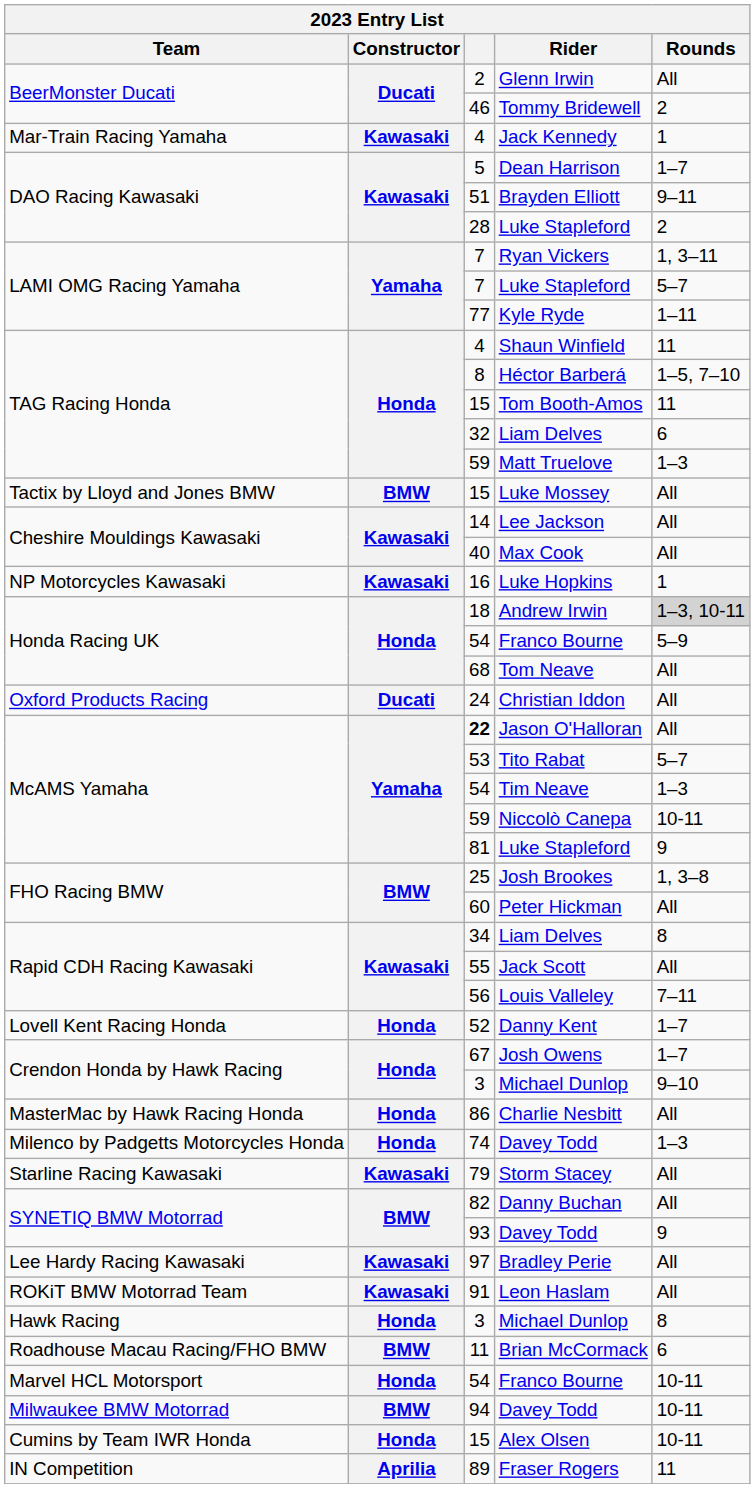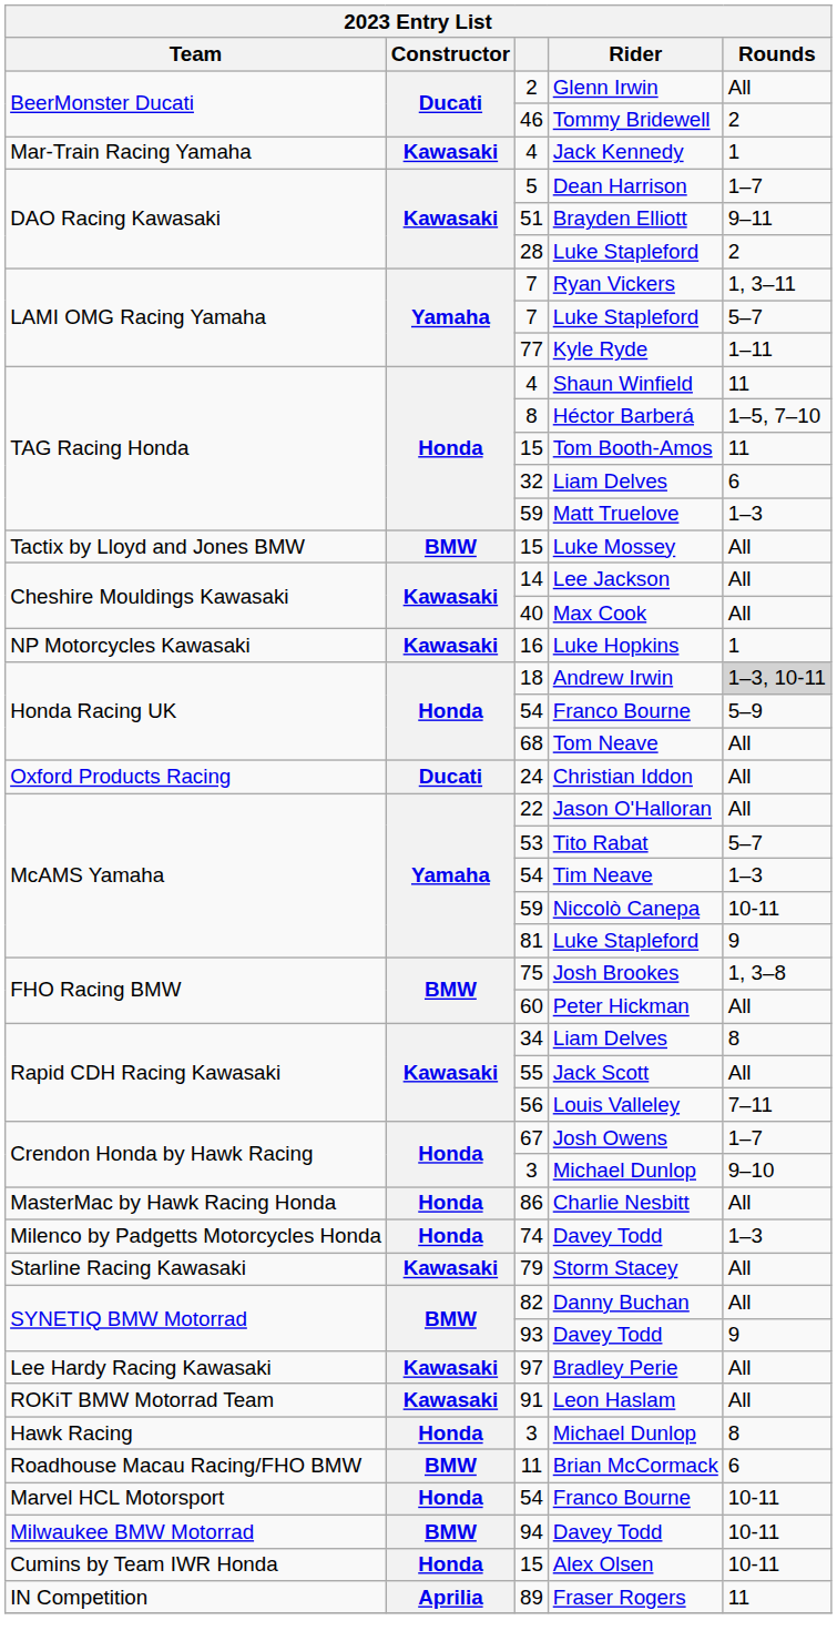 <table class="wikitable" style="font-size: 85%;">
 <tr>
 <th colspan=5>2023 Entry List</th>
 </tr>
 <tr>
 <th>Team</th>
 <th>Constructor</th>
 <th></th>
 <th>Rider</th>
 <th>Rounds</th>
 </tr>
 <tr>
 <td rowspan=2><a href='#'>BeerMonster Ducati</a></td>
 <th rowspan=2><a href='#'>Ducati</a></th>
 <td align=center>2</td>
 <td> <a href='#'>Glenn Irwin</a></td>
 <td>All</td>
 </tr>
 <tr>
 <td align=center>46</td>
 <td> <a href='#'>Tommy Bridewell</a></td>
 <td>2</td>
 </tr>
 <tr>
 <td>Mar-Train Racing Yamaha</td>
 <th><a href='#'>Kawasaki</a></th>
 <td align=center>4</td>
 <td> <a href='#'>Jack Kennedy</a></td>
 <td>1</td>
 </tr>
 <tr>
 <td rowspan=3>DAO Racing Kawasaki</td>
 <th rowspan=3><a href='#'>Kawasaki</a></th>
 <td align=center>5</td>
 <td> <a href='#'>Dean Harrison</a></td>
 <td>1–7</td>
 </tr>
 <tr>
 <td align=center>51</td>
 <td> <a href='#'>Brayden Elliott</a></td>
 <td>9–11</td>
 </tr>
 <tr>
 <td align=center>28</td>
 <td> <a href='#'>Luke Stapleford</a></td>
 <td>2</td>
 </tr>
 <tr>
 <td rowspan=3>LAMI OMG Racing Yamaha</td>
 <th rowspan=3><a href='#'>Yamaha</a></th>
 <td align=center>7</td>
 <td> <a href='#'>Ryan Vickers</a></td>
 <td>1, 3–11</td>
 </tr>
 <tr>
 <td align=center>7</td>
 <td> <a href='#'>Luke Stapleford</a></td>
 <td>5–7</td>
 </tr>
 <tr>
 <td align=center>77</td>
 <td> <a href='#'>Kyle Ryde</a></td>
 <td>1–11</td>
 </tr>
 <tr>
 <td rowspan=5>TAG Racing Honda</td>
 <th rowspan=5><a href='#'>Honda</a></th>
 <td align=center>4</td>
 <td> <a href='#'>Shaun Winfield</a></td>
 <td>11</td>
 </tr>
 <tr>
 <td align=center>8</td>
 <td> <a href='#'>Héctor Barberá</a></td>
 <td>1–5, 7–10</td>
 </tr>
 <tr>
 <td align=center>15</td>
 <td> <a href='#'>Tom Booth-Amos</a></td>
 <td>11</td>
 </tr>
 <tr>
 <td align=center>32</td>
 <td> <a href='#'>Liam Delves</a></td>
 <td>6</td>
 </tr>
 <tr>
 <td align=center>59</td>
 <td> <a href='#'>Matt Truelove</a></td>
 <td>1–3</td>
 </tr>
 <tr>
 <td>Tactix by Lloyd and Jones BMW</td>
 <th><a href='#'>BMW</a></th>
 <td align=center>15</td>
 <td> <a href='#'>Luke Mossey</a></td>
 <td>All</td>
 </tr>
 <tr>
 <td rowspan=2>Cheshire Mouldings Kawasaki</td>
 <th rowspan=2><a href='#'>Kawasaki</a></th>
 <td align=center>14</td>
 <td> <a href='#'>Lee Jackson</a></td>
 <td>All</td>
 </tr>
 <tr>
 <td align=center>40</td>
 <td> <a href='#'>Max Cook</a></td>
 <td>All</td>
 </tr>
 <tr>
 <td>NP Motorcycles Kawasaki</td>
 <th><a href='#'>Kawasaki</a></th>
 <td align=center>16</td>
 <td> <a href='#'>Luke Hopkins</a></td>
 <td>1</td>
 </tr>
 <tr>
 <td rowspan=3>Honda Racing UK</td>
 <th rowspan=3><a href='#'>Honda</a></th>
 <td align=center>18</td>
 <td> <a href='#'>Andrew Irwin</a></td>
 <td style="background: lightgrey;">1–3, 10-11</td>
 </tr>
 <tr>
 <td align=center>54</td>
 <td> <a href='#'>Franco Bourne</a></td>
 <td>5–9</td>
 </tr>
 <tr>
 <td align=center>68</td>
 <td> <a href='#'>Tom Neave</a></td>
 <td>All</td>
 </tr>
 <tr>
 <td><a href='#'>Oxford Products Racing</a></td>
 <th><a href='#'>Ducati</a></th>
 <td align=center>24</td>
 <td> <a href='#'>Christian Iddon</a></td>
 <td>All</td>
 </tr>
 <tr>
 <td rowspan=5>McAMS Yamaha</td>
 <th rowspan=5><a href='#'>Yamaha</a></th>
-<td align=center><strong>22</strong></td>
+<td align=center>22</td>
 <td> <a href='#'>Jason O'Halloran</a></td>
 <td>All</td>
 </tr>
 <tr>
 <td align=center>53</td>
 <td> <a href='#'>Tito Rabat</a></td>
 <td>5–7</td>
 </tr>
 <tr>
 <td align=center>54</td>
 <td> <a href='#'>Tim Neave</a></td>
 <td>1–3</td>
 </tr>
 <tr>
 <td align=center>59</td>
 <td> <a href='#'>Niccolò Canepa</a></td>
 <td>10-11</td>
 </tr>
 <tr>
 <td align=center>81</td>
 <td> <a href='#'>Luke Stapleford</a></td>
 <td>9</td>
 </tr>
 <tr>
 <td rowspan=2>FHO Racing BMW</td>
 <th rowspan=2><a href='#'>BMW</a></th>
-<td align=center>25</td>
+<td align=center>75</td>
 <td> <a href='#'>Josh Brookes</a></td>
 <td>1, 3–8</td>
 </tr>
 <tr>
 <td align=center>60</td>
 <td> <a href='#'>Peter Hickman</a></td>
 <td>All</td>
 </tr>
 <tr>
 <td rowspan=3>Rapid CDH Racing Kawasaki</td>
 <th rowspan=3><a href='#'>Kawasaki</a></th>
 <td align=center>34</td>
 <td> <a href='#'>Liam Delves</a></td>
 <td>8</td>
 </tr>
 <tr>
 <td align=center>55</td>
 <td> <a href='#'>Jack Scott</a></td>
 <td>All</td>
 </tr>
 <tr>
 <td align=center>56</td>
 <td> <a href='#'>Louis Valleley</a></td>
 <td>7–11</td>
-</tr>
-<tr>
-<td>Lovell Kent Racing Honda</td>
-<th><a href='#'>Honda</a></th>
-<td align=center>52</td>
-<td> <a href='#'>Danny Kent</a></td>
-<td>1–7</td>
 </tr>
 <tr>
 <td rowspan=2>Crendon Honda by Hawk Racing</td>
 <th rowspan=2><a href='#'>Honda</a></th>
 <td align=center>67</td>
 <td> <a href='#'>Josh Owens</a></td>
 <td>1–7</td>
 </tr>
 <tr>
 <td align=center>3</td>
 <td> <a href='#'>Michael Dunlop</a></td>
 <td>9–10</td>
 </tr>
 <tr>
 <td>MasterMac by Hawk Racing Honda</td>
 <th><a href='#'>Honda</a></th>
 <td align=center>86</td>
 <td> <a href='#'>Charlie Nesbitt</a></td>
 <td>All</td>
 </tr>
 <tr>
 <td>Milenco by Padgetts Motorcycles Honda</td>
 <th><a href='#'>Honda</a></th>
 <td align=center>74</td>
 <td> <a href='#'>Davey Todd</a></td>
 <td>1–3</td>
 </tr>
 <tr>
 <td>Starline Racing Kawasaki</td>
 <th><a href='#'>Kawasaki</a></th>
 <td align=center>79</td>
 <td> <a href='#'>Storm Stacey</a></td>
 <td>All</td>
 </tr>
 <tr>
 <td rowspan=2><a href='#'>SYNETIQ BMW Motorrad</a></td>
 <th rowspan=2><a href='#'>BMW</a></th>
 <td align=center>82</td>
 <td> <a href='#'>Danny Buchan</a></td>
 <td>All</td>
 </tr>
 <tr>
 <td align=center>93</td>
 <td> <a href='#'>Davey Todd</a></td>
 <td>9</td>
 </tr>
 <tr>
 <td>Lee Hardy Racing Kawasaki</td>
 <th><a href='#'>Kawasaki</a></th>
 <td align=center>97</td>
 <td> <a href='#'>Bradley Perie</a></td>
 <td>All</td>
 </tr>
 <tr>
 <td>ROKiT BMW Motorrad Team</td>
 <th><a href='#'>Kawasaki</a></th>
 <td align=center>91</td>
 <td> <a href='#'>Leon Haslam</a></td>
 <td>All</td>
 </tr>
 <tr>
 <td>Hawk Racing</td>
 <th><a href='#'>Honda</a></th>
 <td align=center>3</td>
 <td> <a href='#'>Michael Dunlop</a></td>
 <td>8</td>
 </tr>
 <tr>
 <td>Roadhouse Macau Racing/FHO BMW</td>
 <th><a href='#'>BMW</a></th>
 <td align=center>11</td>
 <td> <a href='#'>Brian McCormack</a></td>
 <td>6</td>
 </tr>
 <tr>
 <td>Marvel HCL Motorsport</td>
 <th><a href='#'>Honda</a></th>
 <td align=center>54</td>
 <td> <a href='#'>Franco Bourne</a></td>
 <td>10-11</td>
 </tr>
 <tr>
 <td><a href='#'>Milwaukee BMW Motorrad</a></td>
 <th><a href='#'>BMW</a></th>
 <td align=center>94</td>
 <td> <a href='#'>Davey Todd</a></td>
 <td>10-11</td>
 </tr>
 <tr>
 <td>Cumins by Team IWR Honda</td>
 <th><a href='#'>Honda</a></th>
 <td align=center>15</td>
 <td> <a href='#'>Alex Olsen</a></td>
 <td>10-11</td>
 </tr>
 <tr>
 <td>IN Competition</td>
 <th><a href='#'>Aprilia</a></th>
 <td align=center>89</td>
 <td> <a href='#'>Fraser Rogers</a></td>
 <td>11</td>
 </tr>
 <tr>
 </tr>
 </table>
